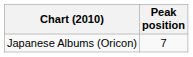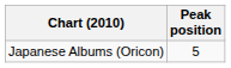 <table class="wikitable">
 <tr>
 <th>Chart (2010)</th>
 <th>Peak<br>position</th>
 </tr>
 <tr>
 <td>Japanese Albums (Oricon)</td>
-<td align="center">7</td>
+<td align="center">5</td>
 </tr>
 </table>
